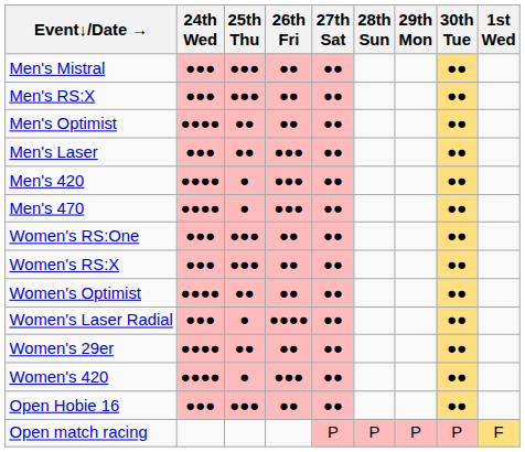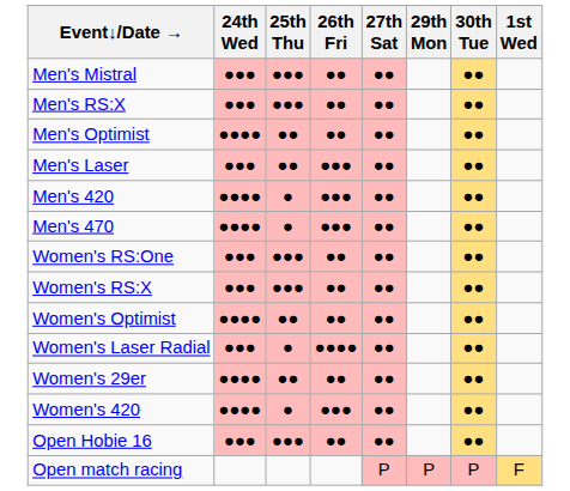 <table class="wikitable" style="margin:0.5em auto; font-size:90%; line-height:1.25em; text-align:center">
 <tr>
 <th>Event↓/Date →</th>
 <th>24th<br>Wed</th>
 <th>25th<br>Thu</th>
 <th>26th<br>Fri</th>
 <th>27th<br>Sat</th>
-<th>28th<br>Sun</th>
 <th>29th<br>Mon</th>
 <th>30th<br>Tue</th>
 <th>1st<br>Wed</th>
 </tr>
 <tr>
 <td align="left"><a href='#'>Men's Mistral</a></td>
 <td bgcolor="#FFBBBB">●●●</td>
 <td bgcolor="#FFBBBB">●●●</td>
 <td bgcolor="#FFBBBB">●●</td>
 <td bgcolor="#FFBBBB">●●</td>
 <td></td>
-<td></td>
 <td bgcolor="#FFDF80">●●</td>
 <td></td>
 </tr>
 <tr>
 <td align="left"><a href='#'>Men's RS:X</a></td>
 <td bgcolor="#FFBBBB">●●●</td>
 <td bgcolor="#FFBBBB">●●●</td>
 <td bgcolor="#FFBBBB">●●</td>
 <td bgcolor="#FFBBBB">●●</td>
-<td></td>
 <td></td>
 <td bgcolor="#FFDF80">●●</td>
 <td></td>
 </tr>
 <tr>
 <td align="left"><a href='#'>Men's Optimist</a></td>
 <td bgcolor="#FFBBBB">●●●●</td>
 <td bgcolor="#FFBBBB">●●</td>
 <td bgcolor="#FFBBBB">●●</td>
 <td bgcolor="#FFBBBB">●●</td>
 <td></td>
-<td></td>
 <td bgcolor="#FFDF80">●●</td>
 <td></td>
 </tr>
 <tr>
 <td align="left"><a href='#'>Men's Laser</a></td>
 <td bgcolor="#FFBBBB">●●●</td>
 <td bgcolor="#FFBBBB">●●</td>
 <td bgcolor="#FFBBBB">●●●</td>
 <td bgcolor="#FFBBBB">●●</td>
-<td></td>
 <td></td>
 <td bgcolor="#FFDF80">●●</td>
 <td></td>
 </tr>
 <tr>
 <td align="left"><a href='#'>Men's 420</a></td>
 <td bgcolor="#FFBBBB">●●●●</td>
 <td bgcolor="#FFBBBB">●</td>
 <td bgcolor="#FFBBBB">●●●</td>
 <td bgcolor="#FFBBBB">●●</td>
 <td></td>
-<td></td>
 <td bgcolor="#FFDF80">●●</td>
 <td></td>
 </tr>
 <tr>
 <td align="left"><a href='#'>Men's 470</a></td>
 <td bgcolor="#FFBBBB">●●●●</td>
 <td bgcolor="#FFBBBB">●</td>
 <td bgcolor="#FFBBBB">●●●</td>
 <td bgcolor="#FFBBBB">●●</td>
-<td></td>
 <td></td>
 <td bgcolor="#FFDF80">●●</td>
 <td></td>
 </tr>
 <tr>
 <td align="left"><a href='#'>Women's RS:One</a></td>
 <td bgcolor="#FFBBBB">●●●</td>
 <td bgcolor="#FFBBBB">●●●</td>
 <td bgcolor="#FFBBBB">●●</td>
 <td bgcolor="#FFBBBB">●●</td>
 <td></td>
-<td></td>
 <td bgcolor="#FFDF80">●●</td>
 <td></td>
 </tr>
 <tr>
 <td align="left"><a href='#'>Women's RS:X</a></td>
 <td bgcolor="#FFBBBB">●●●</td>
 <td bgcolor="#FFBBBB">●●●</td>
 <td bgcolor="#FFBBBB">●●</td>
 <td bgcolor="#FFBBBB">●●</td>
-<td></td>
 <td></td>
 <td bgcolor="#FFDF80">●●</td>
 <td></td>
 </tr>
 <tr>
 <td align="left"><a href='#'>Women's Optimist</a></td>
 <td bgcolor="#FFBBBB">●●●●</td>
 <td bgcolor="#FFBBBB">●●</td>
 <td bgcolor="#FFBBBB">●●</td>
 <td bgcolor="#FFBBBB">●●</td>
 <td></td>
-<td></td>
 <td bgcolor="#FFDF80">●●</td>
 <td></td>
 </tr>
 <tr>
 <td align="left"><a href='#'>Women's Laser Radial</a></td>
 <td bgcolor="#FFBBBB">●●●</td>
 <td bgcolor="#FFBBBB">●</td>
 <td bgcolor="#FFBBBB">●●●●</td>
 <td bgcolor="#FFBBBB">●●</td>
-<td></td>
 <td></td>
 <td bgcolor="#FFDF80">●●</td>
 <td></td>
 </tr>
 <tr>
 <td align="left"><a href='#'>Women's 29er</a></td>
 <td bgcolor="#FFBBBB">●●●●</td>
 <td bgcolor="#FFBBBB">●●</td>
 <td bgcolor="#FFBBBB">●●</td>
 <td bgcolor="#FFBBBB">●●</td>
 <td></td>
-<td></td>
 <td bgcolor="#FFDF80">●●</td>
 <td></td>
 </tr>
 <tr>
 <td align="left"><a href='#'>Women's 420</a></td>
 <td bgcolor="#FFBBBB">●●●●</td>
 <td bgcolor="#FFBBBB">●</td>
 <td bgcolor="#FFBBBB">●●●</td>
 <td bgcolor="#FFBBBB">●●</td>
 <td></td>
-<td></td>
 <td bgcolor="#FFDF80">●●</td>
 <td></td>
 </tr>
 <tr>
 <td align="left"><a href='#'>Open Hobie 16</a></td>
 <td bgcolor="#FFBBBB">●●●</td>
 <td bgcolor="#FFBBBB">●●●</td>
 <td bgcolor="#FFBBBB">●●</td>
 <td bgcolor="#FFBBBB">●●</td>
-<td></td>
 <td></td>
 <td bgcolor="#FFDF80">●●</td>
 <td></td>
 </tr>
 <tr>
 <td align="left"><a href='#'>Open match racing</a></td>
 <td></td>
 <td></td>
 <td></td>
 <td bgcolor="#FFBBBB">P</td>
 <td bgcolor="#FFBBBB">P</td>
 <td bgcolor="#FFBBBB">P</td>
-<td bgcolor="#FFBBBB">P</td>
 <td bgcolor="#FFDF80">F</td>
 </tr>
 </table>
